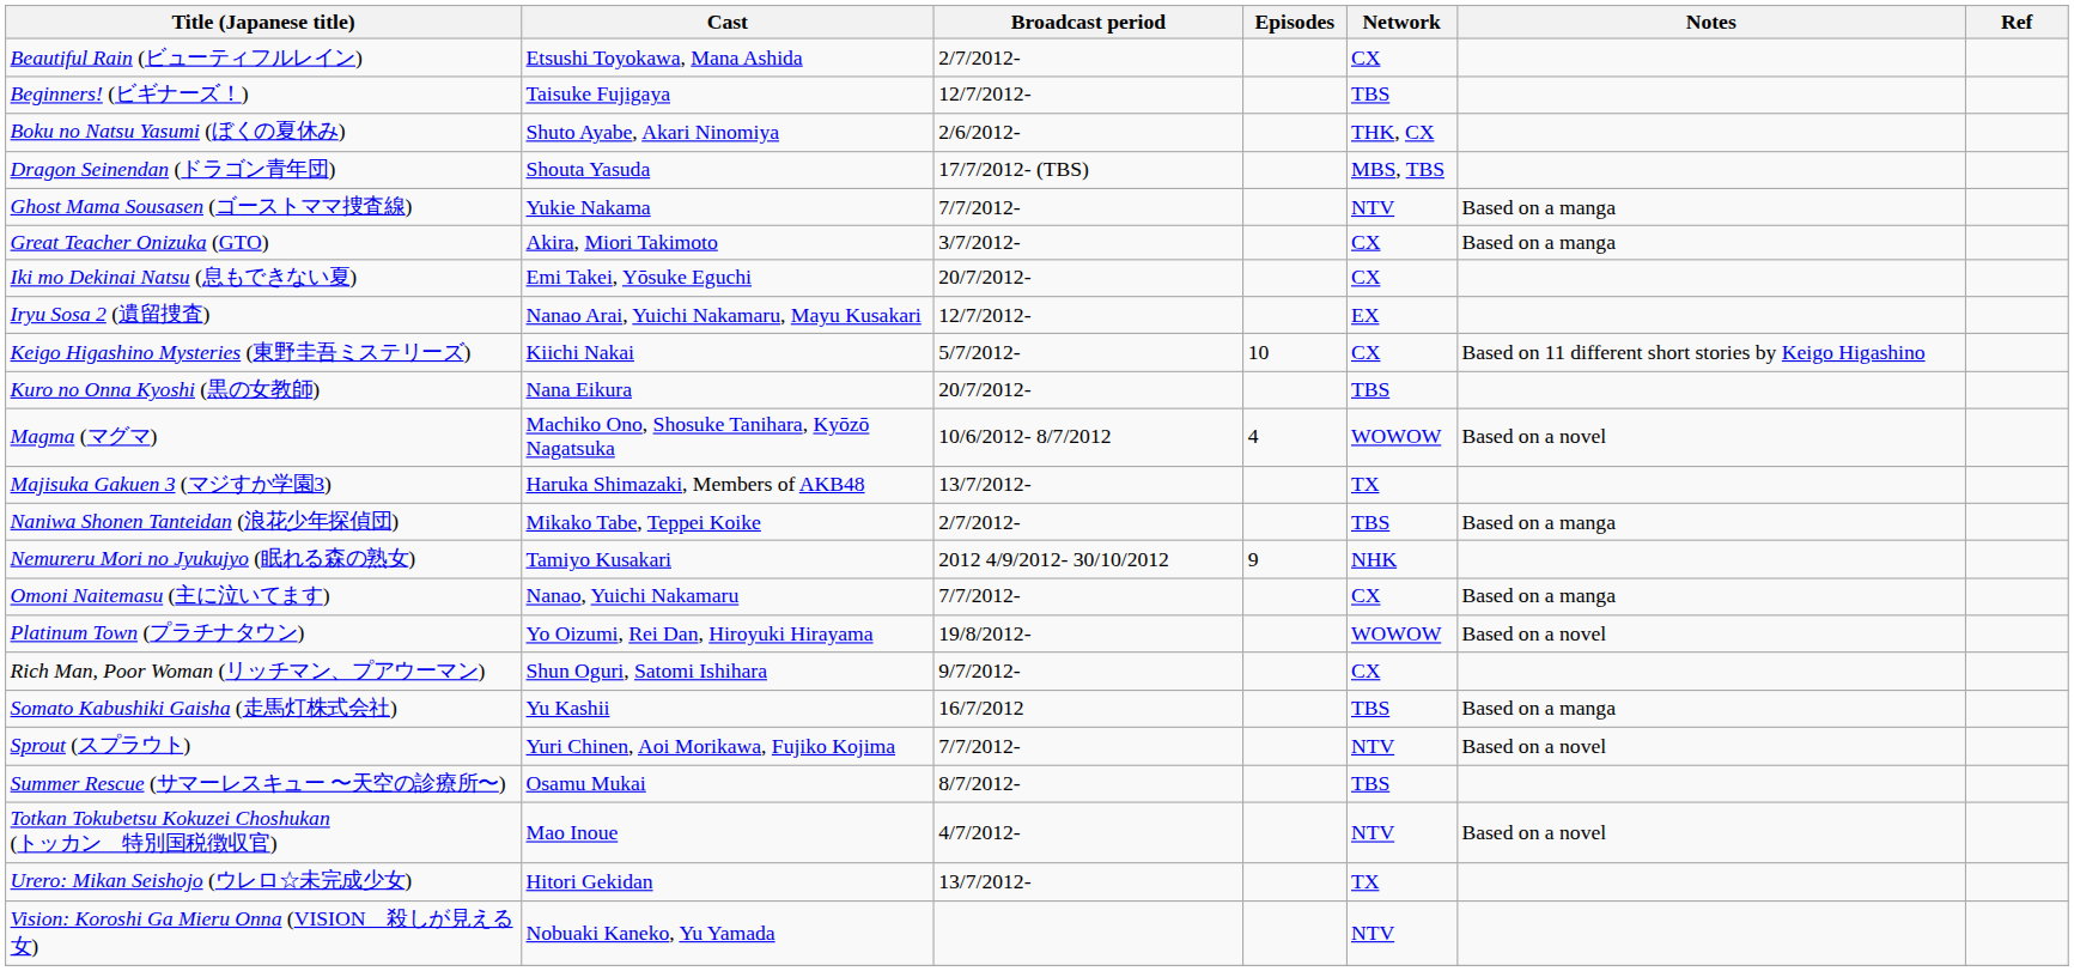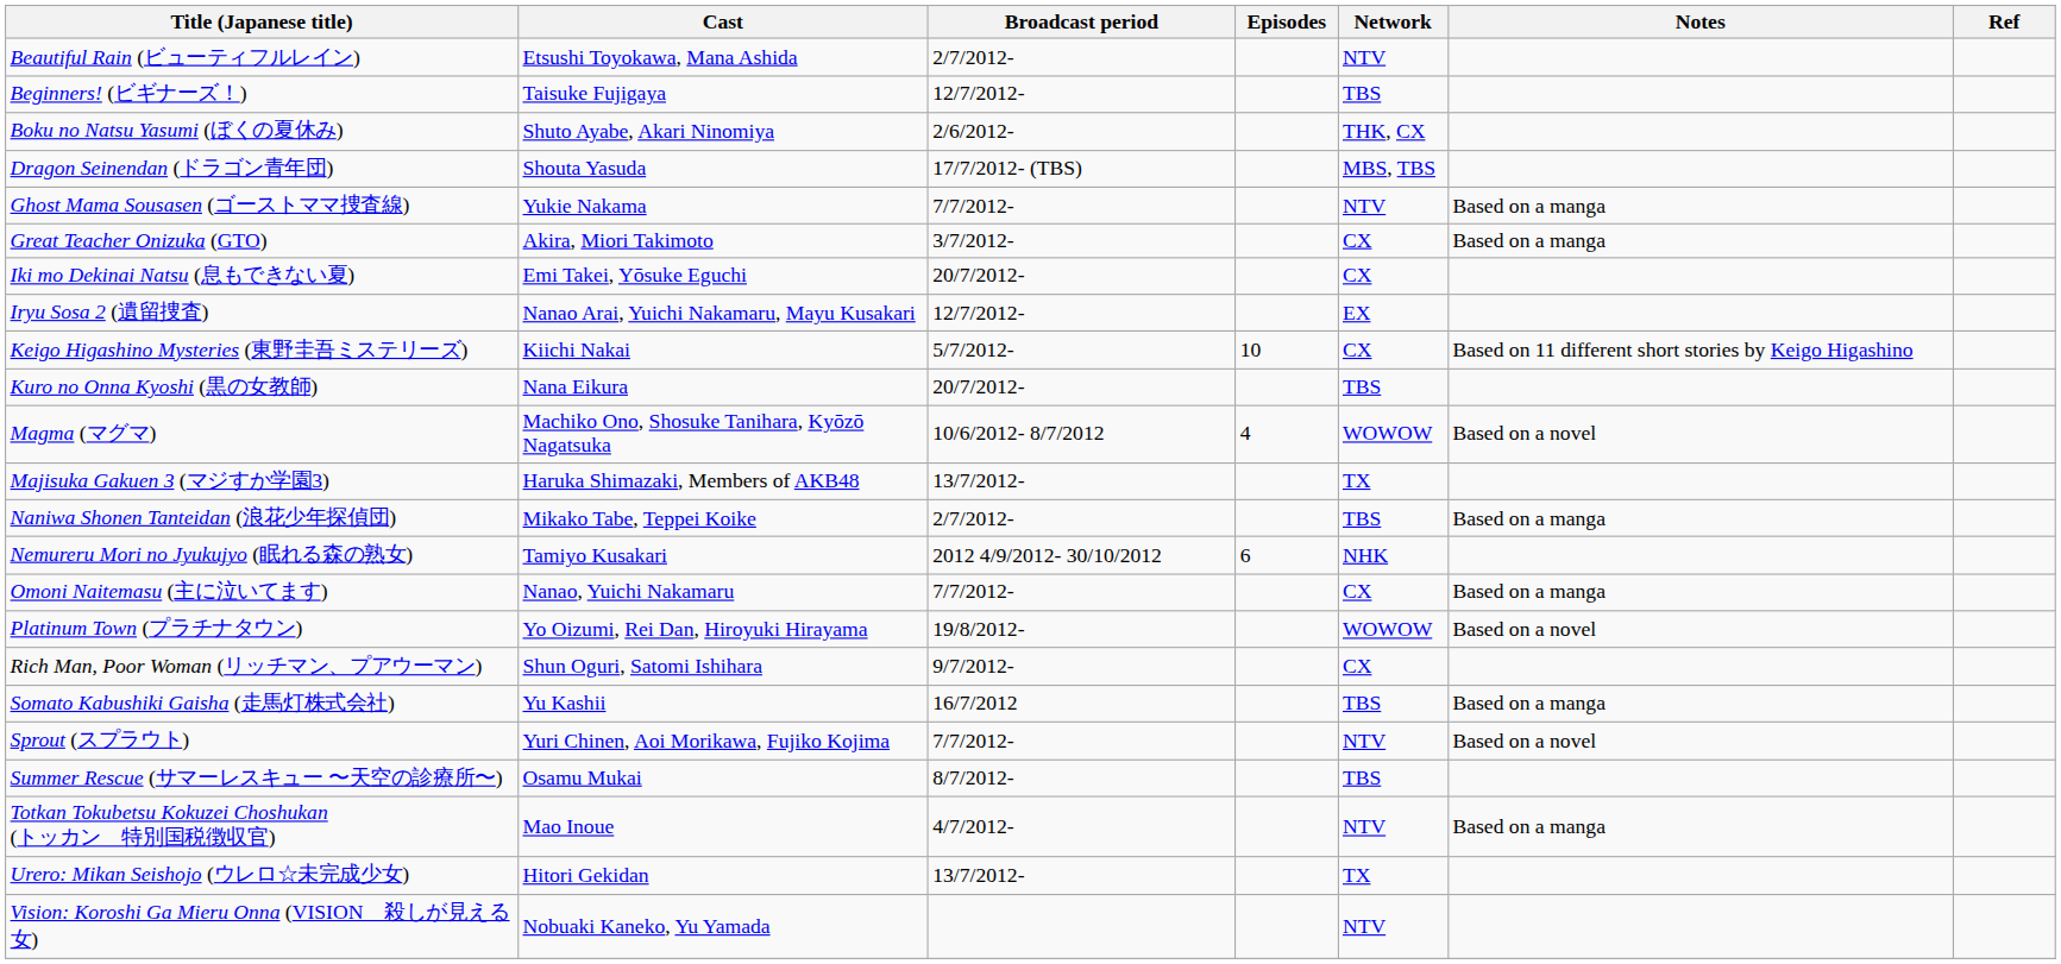 <table class="wikitable">
 <tr>
 <th style="width:25%;">Title (Japanese title)</th>
 <th style="width:20%;">Cast</th>
 <th style="width:15%;">Broadcast period</th>
 <th style="width:5%;">Episodes</th>
 <th>Network</th>
 <th>Notes</th>
 <th style="width:5%;">Ref</th>
 </tr>
 <tr>
 <td><em><a href='#'>Beautiful Rain</a></em> (<a href='#'>ビューティフルレイン</a>)</td>
 <td><a href='#'>Etsushi Toyokawa</a>, <a href='#'>Mana Ashida</a></td>
 <td>2/7/2012-</td>
 <td></td>
-<td><a href='#'>CX</a></td>
+<td><a href='#'>NTV</a></td>
 <td></td>
 <td></td>
 </tr>
 <tr>
 <td><em><a href='#'>Beginners!</a></em> (<a href='#'>ビギナーズ！</a>)</td>
 <td><a href='#'>Taisuke Fujigaya</a></td>
 <td>12/7/2012-</td>
 <td></td>
 <td><a href='#'>TBS</a></td>
 <td></td>
 <td></td>
 </tr>
 <tr>
 <td><em><a href='#'>Boku no Natsu Yasumi</a></em> (<a href='#'>ぼくの夏休み</a>)</td>
 <td><a href='#'>Shuto Ayabe</a>, <a href='#'>Akari Ninomiya</a></td>
 <td>2/6/2012-</td>
 <td></td>
 <td><a href='#'>THK</a>, <a href='#'>CX</a></td>
 <td></td>
 <td></td>
 </tr>
 <tr>
 <td><em><a href='#'>Dragon Seinendan</a></em> (<a href='#'>ドラゴン青年団</a>)</td>
 <td><a href='#'>Shouta Yasuda</a></td>
 <td>17/7/2012- (TBS)</td>
 <td></td>
 <td><a href='#'>MBS</a>, <a href='#'>TBS</a></td>
 <td></td>
 <td></td>
 </tr>
 <tr>
 <td><em><a href='#'>Ghost Mama Sousasen</a></em> (<a href='#'>ゴーストママ捜査線</a>)</td>
 <td><a href='#'>Yukie Nakama</a></td>
 <td>7/7/2012-</td>
 <td></td>
 <td><a href='#'>NTV</a></td>
 <td>Based on a manga</td>
 <td></td>
 </tr>
 <tr>
 <td><em><a href='#'>Great Teacher Onizuka</a></em> (<a href='#'>GTO</a>)</td>
 <td><a href='#'>Akira</a>, <a href='#'>Miori Takimoto</a></td>
 <td>3/7/2012-</td>
 <td></td>
 <td><a href='#'>CX</a></td>
 <td>Based on a manga</td>
 <td></td>
 </tr>
 <tr>
 <td><em><a href='#'>Iki mo Dekinai Natsu</a></em> (<a href='#'>息もできない夏</a>)</td>
 <td><a href='#'>Emi Takei</a>, <a href='#'>Yōsuke Eguchi</a></td>
 <td>20/7/2012-</td>
 <td></td>
 <td><a href='#'>CX</a></td>
 <td></td>
 <td></td>
 </tr>
 <tr>
 <td><em><a href='#'>Iryu Sosa 2</a></em> (<a href='#'>遺留捜査</a>)</td>
 <td><a href='#'>Nanao Arai</a>, <a href='#'>Yuichi Nakamaru</a>, <a href='#'>Mayu Kusakari</a></td>
 <td>12/7/2012-</td>
 <td></td>
 <td><a href='#'>EX</a></td>
 <td></td>
 <td></td>
 </tr>
 <tr>
 <td><em><a href='#'>Keigo Higashino Mysteries</a></em> (<a href='#'>東野圭吾ミステリーズ</a>)</td>
 <td><a href='#'>Kiichi Nakai</a></td>
 <td>5/7/2012-</td>
 <td>10</td>
 <td><a href='#'>CX</a></td>
 <td>Based on 11 different short stories by <a href='#'>Keigo Higashino</a></td>
 <td></td>
 </tr>
 <tr>
 <td><em><a href='#'>Kuro no Onna Kyoshi</a></em> (<a href='#'>黒の女教師</a>)</td>
 <td><a href='#'>Nana Eikura</a></td>
 <td>20/7/2012-</td>
 <td></td>
 <td><a href='#'>TBS</a></td>
 <td></td>
 <td></td>
 </tr>
 <tr>
 <td><em><a href='#'>Magma</a></em> (<a href='#'>マグマ</a>)</td>
 <td><a href='#'>Machiko Ono</a>, <a href='#'>Shosuke Tanihara</a>, <a href='#'>Kyōzō Nagatsuka</a></td>
 <td>10/6/2012- 8/7/2012</td>
 <td>4</td>
 <td><a href='#'>WOWOW</a></td>
 <td>Based on a novel</td>
 <td></td>
 </tr>
 <tr>
 <td><em><a href='#'>Majisuka Gakuen 3</a></em> (<a href='#'>マジすか学園3</a>)</td>
 <td><a href='#'>Haruka Shimazaki</a>, Members of <a href='#'>AKB48</a></td>
 <td>13/7/2012-</td>
 <td></td>
 <td><a href='#'>TX</a></td>
 <td></td>
 <td></td>
 </tr>
 <tr>
 <td><em><a href='#'>Naniwa Shonen Tanteidan</a></em> (<a href='#'>浪花少年探偵団</a>)</td>
 <td><a href='#'>Mikako Tabe</a>, <a href='#'>Teppei Koike</a></td>
 <td>2/7/2012-</td>
 <td></td>
 <td><a href='#'>TBS</a></td>
 <td>Based on a manga</td>
 <td></td>
 </tr>
 <tr>
 <td><em><a href='#'>Nemureru Mori no Jyukujyo</a></em> (<a href='#'>眠れる森の熟女</a>)</td>
 <td><a href='#'>Tamiyo Kusakari</a></td>
 <td>2012 4/9/2012- 30/10/2012</td>
-<td>9</td>
+<td>6</td>
 <td><a href='#'>NHK</a></td>
 <td></td>
 <td></td>
 </tr>
 <tr>
 <td><em><a href='#'>Omoni Naitemasu</a></em> (<a href='#'>主に泣いてます</a>)</td>
 <td><a href='#'>Nanao</a>, <a href='#'>Yuichi Nakamaru</a></td>
 <td>7/7/2012-</td>
 <td></td>
 <td><a href='#'>CX</a></td>
 <td>Based on a manga</td>
 <td></td>
 </tr>
 <tr>
 <td><em><a href='#'>Platinum Town</a></em> (<a href='#'>プラチナタウン</a>)</td>
 <td><a href='#'>Yo Oizumi</a>, <a href='#'>Rei Dan</a>, <a href='#'>Hiroyuki Hirayama</a></td>
 <td>19/8/2012-</td>
 <td></td>
 <td><a href='#'>WOWOW</a></td>
 <td>Based on a novel</td>
 <td></td>
 </tr>
 <tr>
 <td><em>Rich Man, Poor Woman</em> (<a href='#'>リッチマン、プアウーマン</a>)</td>
 <td><a href='#'>Shun Oguri</a>, <a href='#'>Satomi Ishihara</a></td>
 <td>9/7/2012-</td>
 <td></td>
 <td><a href='#'>CX</a></td>
 <td></td>
 <td></td>
 </tr>
 <tr>
 <td><em><a href='#'>Somato Kabushiki Gaisha</a></em> (<a href='#'>走馬灯株式会社</a>)</td>
 <td><a href='#'>Yu Kashii</a></td>
 <td>16/7/2012</td>
 <td></td>
 <td><a href='#'>TBS</a></td>
 <td>Based on a manga</td>
 <td></td>
 </tr>
 <tr>
 <td><em><a href='#'>Sprout</a></em> (<a href='#'>スプラウト</a>)</td>
 <td><a href='#'>Yuri Chinen</a>, <a href='#'>Aoi Morikawa</a>, <a href='#'>Fujiko Kojima</a></td>
 <td>7/7/2012-</td>
 <td></td>
 <td><a href='#'>NTV</a></td>
 <td>Based on a novel</td>
 <td></td>
 </tr>
 <tr>
 <td><em><a href='#'>Summer Rescue</a></em> (<a href='#'>サマーレスキュー 〜天空の診療所〜</a>)</td>
 <td><a href='#'>Osamu Mukai</a></td>
 <td>8/7/2012-</td>
 <td></td>
 <td><a href='#'>TBS</a></td>
 <td></td>
 <td></td>
 </tr>
 <tr>
 <td><em><a href='#'>Totkan Tokubetsu Kokuzei Choshukan</a></em> <br>(<a href='#'>トッカン　特別国税徴収官</a>)</td>
 <td><a href='#'>Mao Inoue</a></td>
 <td>4/7/2012-</td>
 <td></td>
 <td><a href='#'>NTV</a></td>
-<td>Based on a novel</td>
+<td>Based on a manga</td>
 <td></td>
 </tr>
 <tr>
 <td><em><a href='#'>Urero: Mikan Seishojo</a></em> (<a href='#'>ウレロ☆未完成少女</a>)</td>
 <td><a href='#'>Hitori Gekidan</a></td>
 <td>13/7/2012-</td>
 <td></td>
 <td><a href='#'>TX</a></td>
 <td></td>
 <td></td>
 </tr>
 <tr>
 <td><em><a href='#'>Vision: Koroshi Ga Mieru Onna</a></em> (<a href='#'>VISION　殺しが見える女</a>)</td>
 <td><a href='#'>Nobuaki Kaneko</a>, <a href='#'>Yu Yamada</a></td>
 <td></td>
 <td></td>
 <td><a href='#'>NTV</a></td>
 <td></td>
 <td></td>
 </tr>
 <tr>
 </tr>
 </table>
